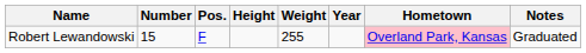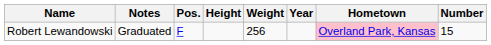 <table class="wikitable sortable" border="1">
 <tr>
 <th>Name</th>
-<th>Number</th>
+<th class="unsortable">Notes</th>
 <th>Pos.</th>
 <th>Height</th>
 <th>Weight</th>
 <th>Year</th>
 <th>Hometown</th>
-<th class="unsortable">Notes</th>
+<th>Number</th>
 </tr>
 <tr>
 <td>Robert Lewandowski</td>
-<td>15</td>
+<td>Graduated</td>
 <td><a href='#'>F</a></td>
 <td></td>
-<td>255</td>
+<td>256</td>
 <td></td>
 <td style="background: pink;"><a href='#'>Overland Park, Kansas</a></td>
-<td>Graduated</td>
+<td>15</td>
 </tr>
 </table>
